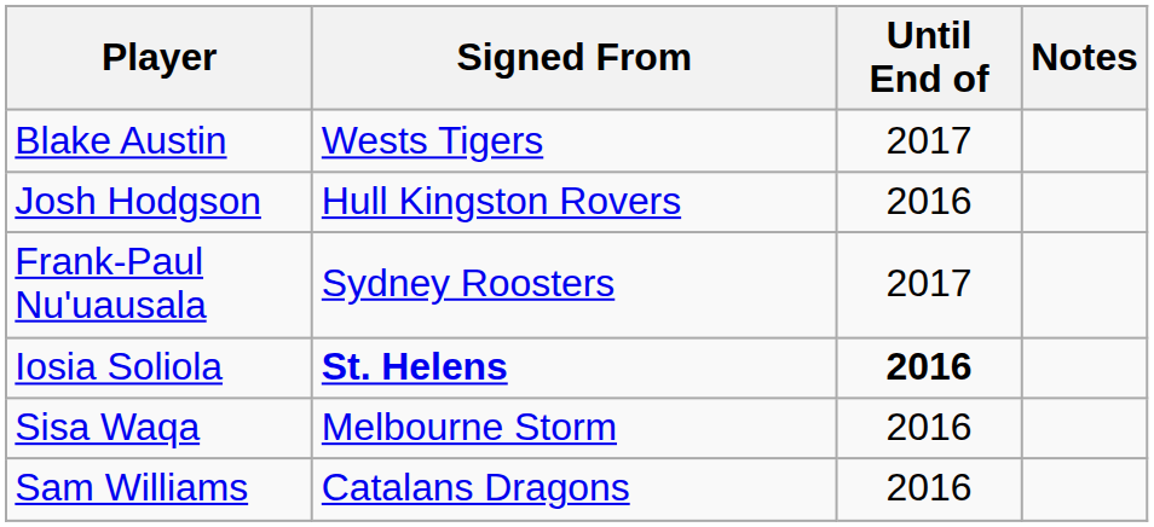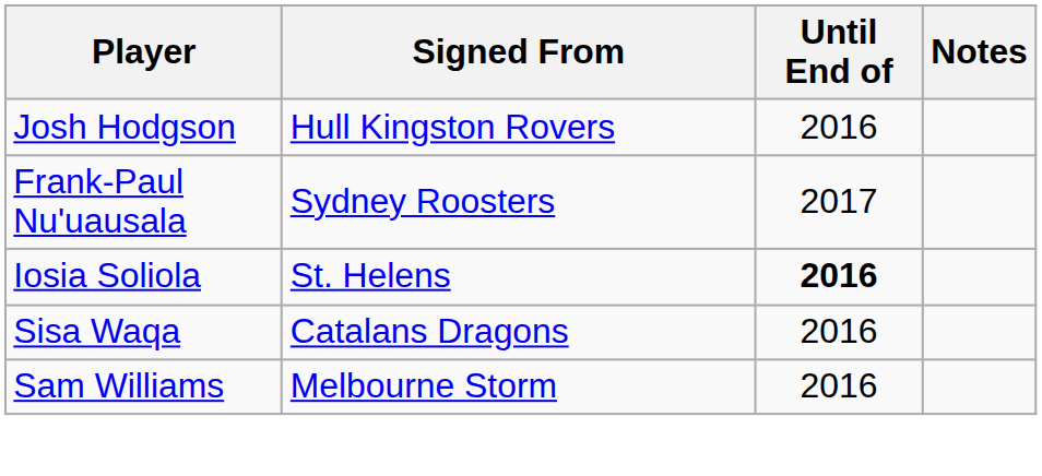 <table class="wikitable" style=font-size:90%">
 <tr bgcolor="#efefef">
 <th width="120">Player</th>
 <th width="210">Signed From</th>
 <th width="70">Until End of</th>
 <th>Notes</th>
-</tr>
-<tr>
-<td><a href='#'>Blake Austin</a></td>
-<td> <a href='#'>Wests Tigers</a></td>
-<td style="text-align:center;">2017</td>
-<td></td>
 </tr>
 <tr>
 <td><a href='#'>Josh Hodgson</a></td>
 <td> <a href='#'>Hull Kingston Rovers</a></td>
 <td style="text-align:center;">2016</td>
 <td></td>
 </tr>
 <tr>
 <td><a href='#'>Frank-Paul Nu'uausala</a></td>
 <td> <a href='#'>Sydney Roosters</a></td>
 <td style="text-align:center;">2017</td>
 <td></td>
 </tr>
 <tr>
 <td><a href='#'>Iosia Soliola</a></td>
-<td><strong> <a href='#'>St. Helens</a></strong></td>
+<td> <a href='#'>St. Helens</a></td>
 <td style="text-align:center;"><strong>2016</strong></td>
 <td></td>
 </tr>
 <tr>
 <td><a href='#'>Sisa Waqa</a></td>
-<td> <a href='#'>Melbourne Storm</a></td>
+<td> <a href='#'>Catalans Dragons</a></td>
 <td style="text-align:center;">2016</td>
 <td></td>
 </tr>
 <tr>
 <td><a href='#'>Sam Williams</a></td>
-<td> <a href='#'>Catalans Dragons</a></td>
+<td> <a href='#'>Melbourne Storm</a></td>
 <td style="text-align:center;">2016</td>
 <td></td>
 </tr>
 </table>
